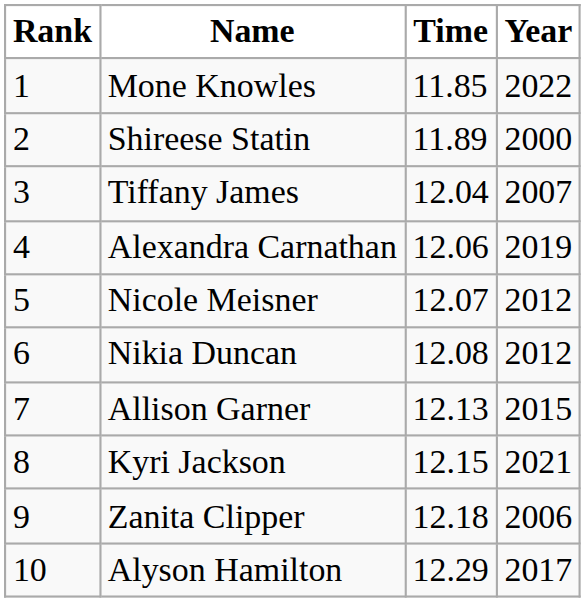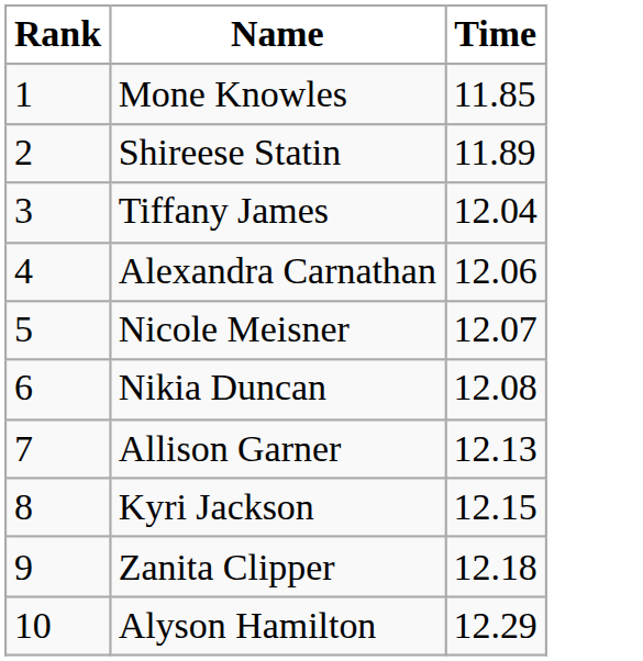 <table class="wikitable">
 <tr>
 <th style="background:white">Rank</th>
 <th style="background:white">Name</th>
 <th style="background:white">Time</th>
-<th style="background:white">Year</th>
 </tr>
 <tr>
 <td>1</td>
 <td>Mone Knowles</td>
 <td>11.85</td>
-<td>2022</td>
 </tr>
 <tr>
 <td>2</td>
 <td>Shireese Statin</td>
 <td>11.89</td>
-<td>2000</td>
 </tr>
 <tr>
 <td>3</td>
 <td>Tiffany James</td>
 <td>12.04</td>
-<td>2007</td>
 </tr>
 <tr>
 <td>4</td>
 <td>Alexandra Carnathan</td>
 <td>12.06</td>
-<td>2019</td>
 </tr>
 <tr>
 <td>5</td>
 <td>Nicole Meisner</td>
 <td>12.07</td>
-<td>2012</td>
 </tr>
 <tr>
 <td>6</td>
 <td>Nikia Duncan</td>
 <td>12.08</td>
-<td>2012</td>
 </tr>
 <tr>
 <td>7</td>
 <td>Allison Garner</td>
 <td>12.13</td>
-<td>2015</td>
 </tr>
 <tr>
 <td>8</td>
 <td>Kyri Jackson</td>
 <td>12.15</td>
-<td>2021</td>
 </tr>
 <tr>
 <td>9</td>
 <td>Zanita Clipper</td>
 <td>12.18</td>
-<td>2006</td>
 </tr>
 <tr>
 <td>10</td>
 <td>Alyson Hamilton</td>
 <td>12.29</td>
-<td>2017</td>
 </tr>
 </table>
